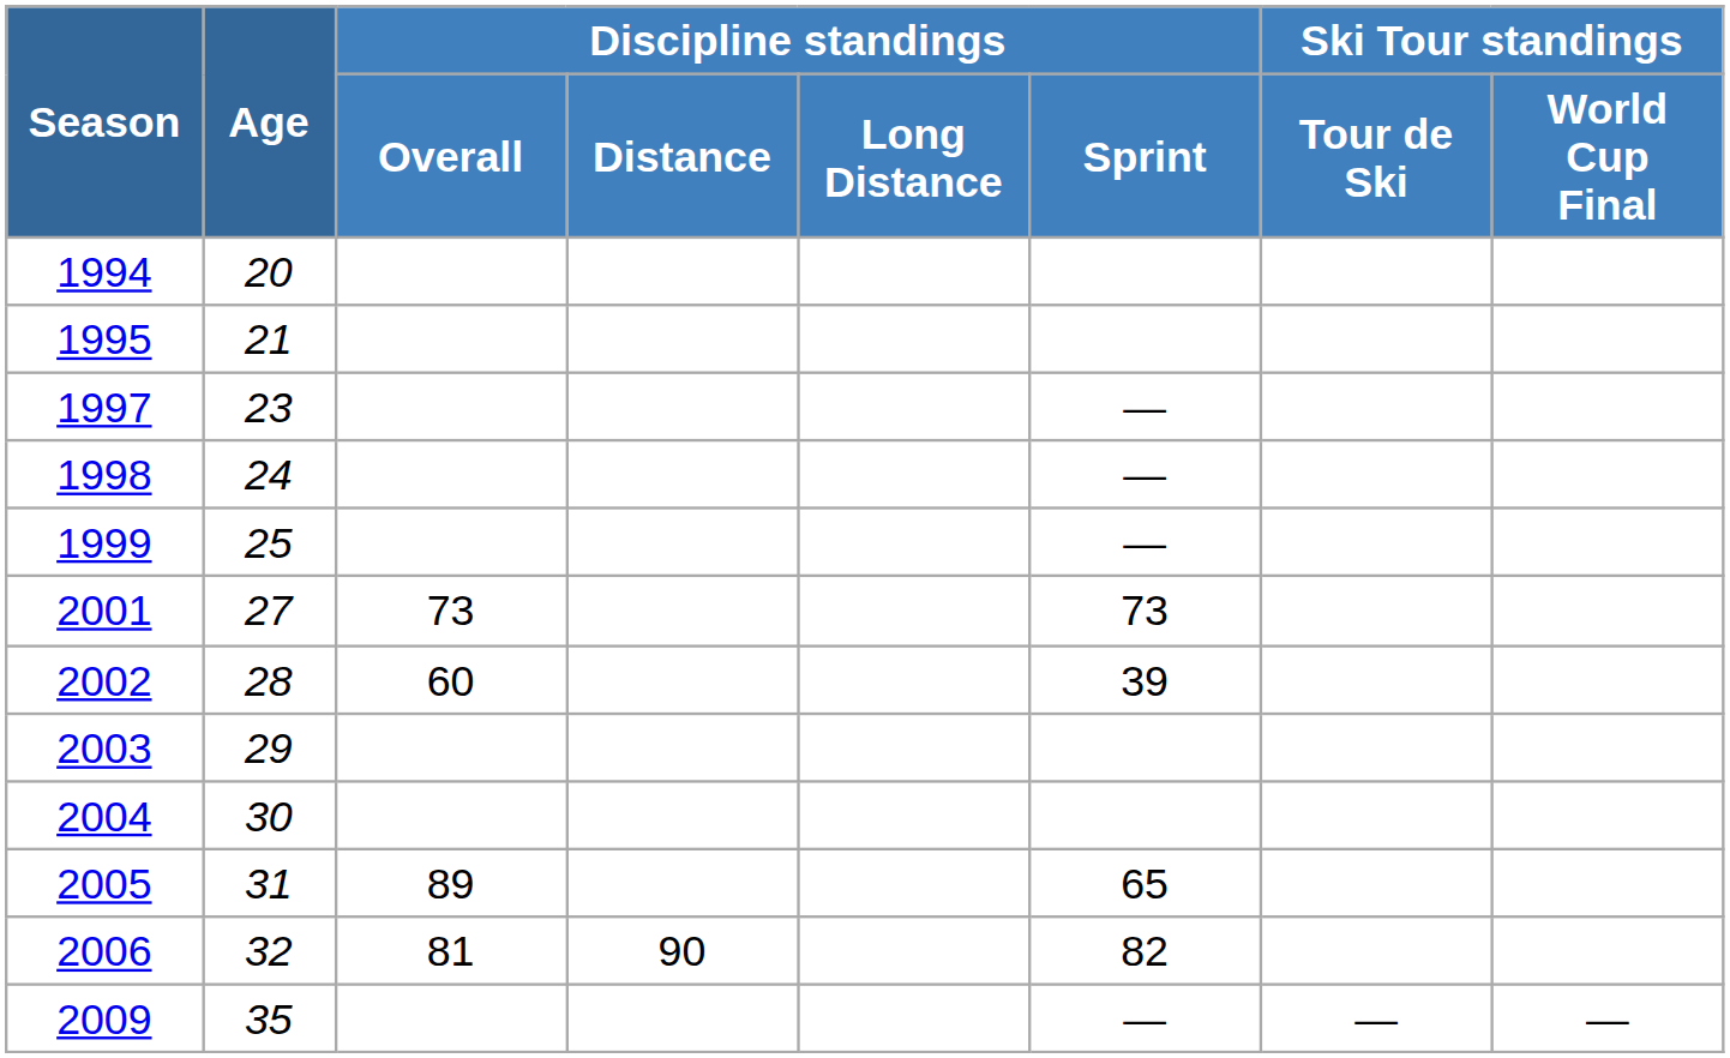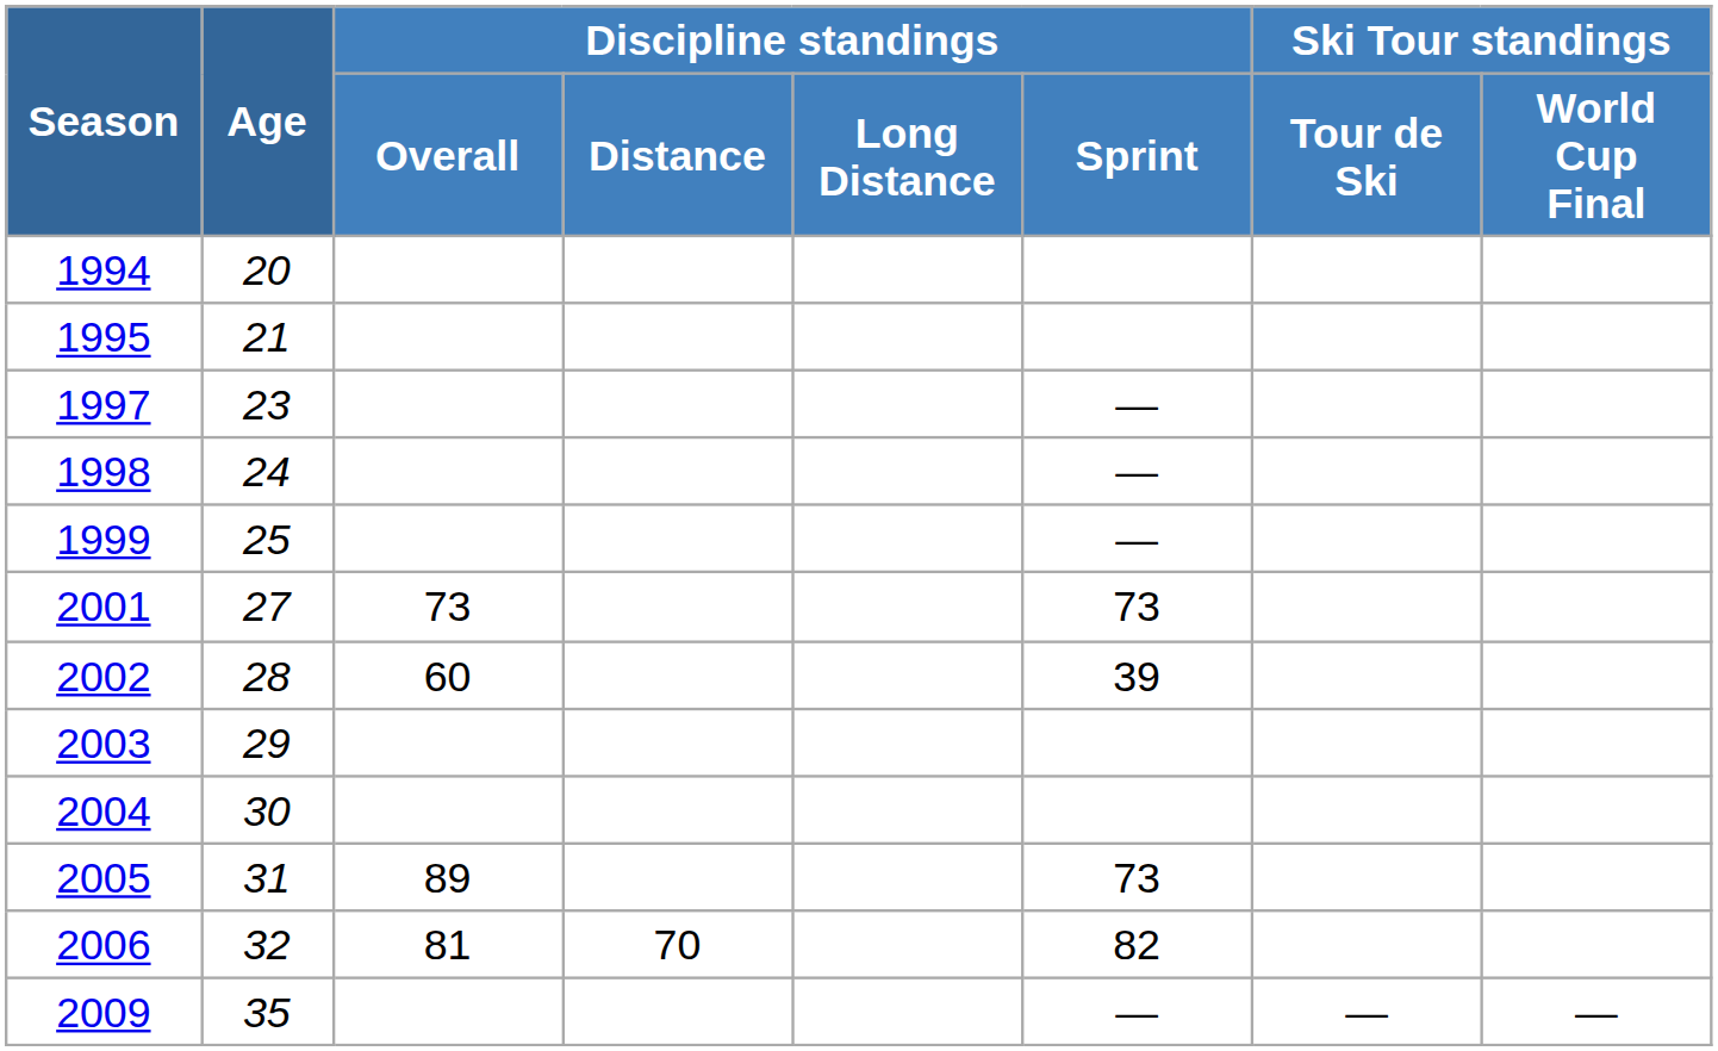 <table class="wikitable" style="font-size:95%; text-align:center; border:grey solid 1px; border-collapse:collapse; background:#ffffff;">
 <tr>
 <th style="background-color:#369; color:white; width:60px;" rowspan="2"> Season </th>
 <th style="background-color:#369; color:white; width:40px;" rowspan="2"> Age </th>
 <th style="background-color:#4180be; color:white;" colspan="4">Discipline standings</th>
 <th style="background-color:#4180be; color:white;" colspan="2">Ski Tour standings</th>
 </tr>
 <tr>
 <th style="background-color:#4180be; color:white; width:75px;">Overall</th>
 <th style="background-color:#4180be; color:white; width:75px;">Distance</th>
 <th style="background-color:#4180be; color:white; width:75px;">Long Distance</th>
 <th style="background-color:#4180be; color:white; width:75px;">Sprint</th>
 <th style="background-color:#4180be; color:white; width:75px;">Tour de<br>Ski</th>
 <th style="background-color:#4180be; color:white; width:75px;">World Cup<br>Final</th>
 </tr>
 <tr>
 <td><a href='#'>1994</a></td>
 <td><em>20</em></td>
 <td></td>
 <td></td>
 <td></td>
 <td></td>
 <td></td>
 <td></td>
 </tr>
 <tr>
 <td><a href='#'>1995</a></td>
 <td><em>21</em></td>
 <td></td>
 <td></td>
 <td></td>
 <td></td>
 <td></td>
 <td></td>
 </tr>
 <tr>
 <td><a href='#'>1997</a></td>
 <td><em>23</em></td>
 <td></td>
 <td></td>
 <td></td>
 <td>—</td>
 <td></td>
 <td></td>
 </tr>
 <tr>
 <td><a href='#'>1998</a></td>
 <td><em>24</em></td>
 <td></td>
 <td></td>
 <td></td>
 <td>—</td>
 <td></td>
 <td></td>
 </tr>
 <tr>
 <td><a href='#'>1999</a></td>
 <td><em>25</em></td>
 <td></td>
 <td></td>
 <td></td>
 <td>—</td>
 <td></td>
 <td></td>
 </tr>
 <tr>
 <td><a href='#'>2001</a></td>
 <td><em>27</em></td>
 <td>73</td>
 <td></td>
 <td></td>
 <td>73</td>
 <td></td>
 <td></td>
 </tr>
 <tr>
 <td><a href='#'>2002</a></td>
 <td><em>28</em></td>
 <td>60</td>
 <td></td>
 <td></td>
 <td>39</td>
 <td></td>
 <td></td>
 </tr>
 <tr>
 <td><a href='#'>2003</a></td>
 <td><em>29</em></td>
 <td></td>
 <td></td>
 <td></td>
 <td></td>
 <td></td>
 <td></td>
 </tr>
 <tr>
 <td><a href='#'>2004</a></td>
 <td><em>30</em></td>
 <td></td>
 <td></td>
 <td></td>
 <td></td>
 <td></td>
 <td></td>
 </tr>
 <tr>
 <td><a href='#'>2005</a></td>
 <td><em>31</em></td>
 <td>89</td>
 <td></td>
 <td></td>
-<td>65</td>
+<td>73</td>
 <td></td>
 <td></td>
 </tr>
 <tr>
 <td><a href='#'>2006</a></td>
 <td><em>32</em></td>
 <td>81</td>
-<td>90</td>
+<td>70</td>
 <td></td>
 <td>82</td>
 <td></td>
 <td></td>
 </tr>
 <tr>
 <td><a href='#'>2009</a></td>
 <td><em>35</em></td>
 <td></td>
 <td></td>
 <td></td>
 <td>—</td>
 <td>—</td>
 <td>—</td>
 </tr>
 </table>
